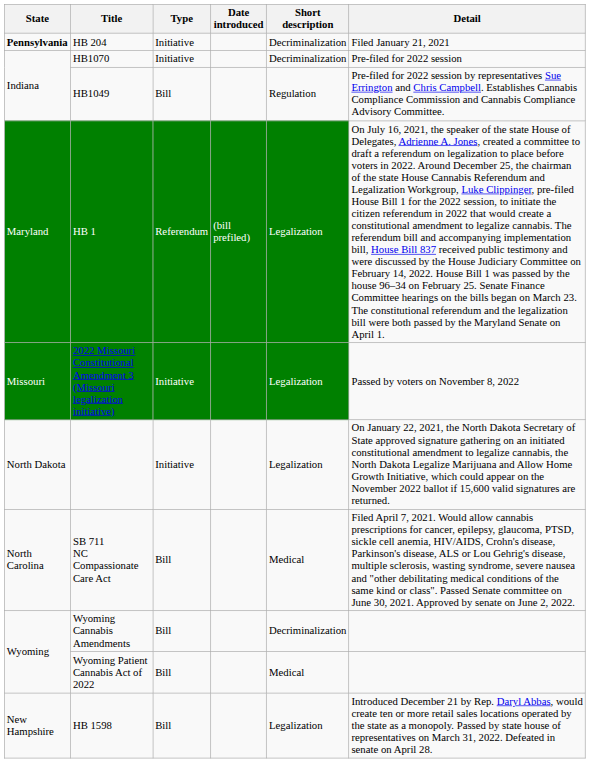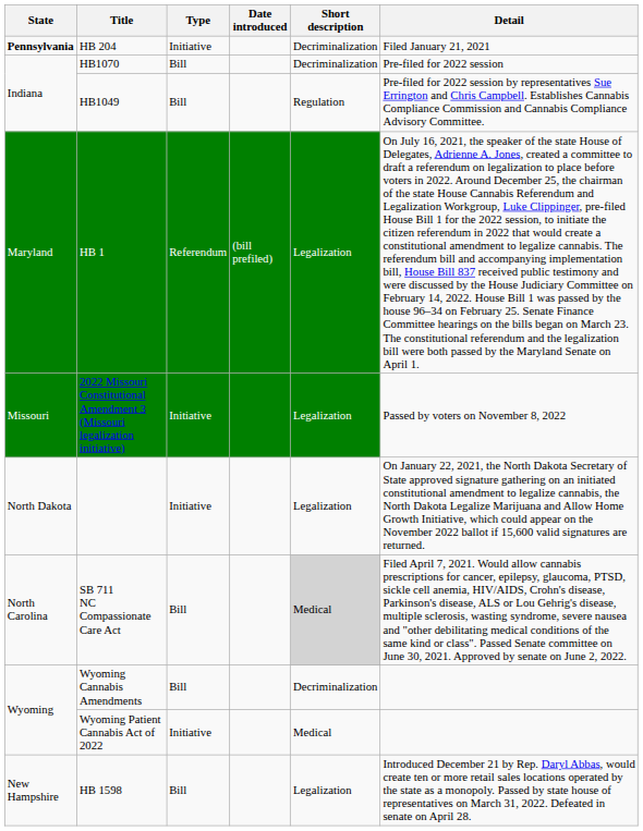 <table class="wikitable sortable">
 <tr>
 <th scope="col">State</th>
 <th scope="col">Title</th>
 <th scope="col">Type</th>
 <th scope="col">Date introduced</th>
 <th scope="col">Short description</th>
 <th scope="col" class="unsortable">Detail</th>
 </tr>
 <tr>
 <td><strong>Pennsylvania</strong></td>
 <td>HB 204</td>
 <td>Initiative</td>
 <td></td>
 <td>Decriminalization</td>
 <td>Filed January 21, 2021</td>
 </tr>
 <tr>
 <td rowspan="2">Indiana</td>
 <td>HB1070</td>
-<td>Initiative</td>
+<td>Bill</td>
 <td></td>
 <td>Decriminalization</td>
 <td>Pre-filed for 2022 session</td>
 </tr>
 <tr>
 <td>HB1049</td>
 <td>Bill</td>
 <td></td>
 <td>Regulation</td>
 <td>Pre-filed for 2022 session by representatives <a href='#'>Sue Errington</a> and <a href='#'>Chris Campbell</a>. Establishes Cannabis Compliance Commission and Cannabis Compliance Advisory Committee.</td>
 </tr>
 <tr>
 <td style="background: green; color: white;">Maryland</td>
 <td style="background: green; color: white;">HB 1</td>
 <td style="background: green; color: white;">Referendum</td>
 <td style="background: green; color: white;"> (bill prefiled)</td>
 <td style="background: green; color: white;">Legalization</td>
 <td>On July 16, 2021, the speaker of the state House of Delegates, <a href='#'>Adrienne A. Jones</a>, created a committee to draft a referendum on legalization to place before voters in 2022. Around December 25, the chairman of the state House Cannabis Referendum and Legalization Workgroup, <a href='#'>Luke Clippinger</a>, pre-filed House Bill 1 for the 2022 session, to initiate the citizen referendum in 2022 that would create a constitutional amendment to legalize cannabis. The referendum bill and accompanying implementation bill, <a href='#'>House Bill 837</a> received public testimony and were discussed by the House Judiciary Committee on February 14, 2022. House Bill 1 was passed by the house 96–34 on February 25. Senate Finance Committee hearings on the bills began on March 23. The constitutional referendum and the legalization bill were both passed by the Maryland Senate on April 1.</td>
 </tr>
 <tr>
 <td style="background: green; color: white;">Missouri</td>
 <td style="background: green; color: white;"><a href='#'>2022 Missouri Constitutional Amendment 3 (Missouri legalization initiative)</a></td>
 <td style="background: green; color: white">Initiative</td>
 <td style="background: green; color: white"></td>
 <td style="background: green; color: white">Legalization</td>
 <td>Passed by voters on November 8, 2022</td>
 </tr>
 <tr>
 <td>North Dakota</td>
 <td></td>
 <td>Initiative</td>
 <td></td>
 <td>Legalization</td>
 <td>On January 22, 2021, the North Dakota Secretary of State approved signature gathering on an initiated constitutional amendment to legalize cannabis, the North Dakota Legalize Marijuana and Allow Home Growth Initiative, which could appear on the November 2022 ballot if 15,600 valid signatures are returned.</td>
 </tr>
 <tr>
 <td>North Carolina</td>
 <td>SB 711<br>NC Compassionate Care Act</td>
 <td>Bill</td>
 <td></td>
-<td>Medical</td>
+<td style="background: lightgrey;">Medical</td>
 <td>Filed April 7, 2021. Would allow cannabis prescriptions for cancer, epilepsy, glaucoma, PTSD, sickle cell anemia, HIV/AIDS, Crohn's disease, Parkinson's disease, ALS or Lou Gehrig's disease, multiple sclerosis, wasting syndrome, severe nausea and "other debilitating medical conditions of the same kind or class". Passed Senate committee on June 30, 2021. Approved by senate on June 2, 2022.</td>
 </tr>
 <tr>
 <td rowspan="2">Wyoming</td>
 <td>Wyoming Cannabis Amendments</td>
 <td>Bill</td>
 <td></td>
 <td>Decriminalization</td>
 <td></td>
 </tr>
 <tr>
 <td>Wyoming Patient Cannabis Act of 2022</td>
-<td>Bill</td>
+<td>Initiative</td>
 <td></td>
 <td>Medical</td>
 <td></td>
 </tr>
 <tr>
 <td>New Hampshire</td>
 <td>HB 1598</td>
 <td>Bill</td>
 <td></td>
 <td>Legalization</td>
 <td>Introduced December 21 by Rep. <a href='#'>Daryl Abbas</a>, would create ten or more retail sales locations operated by the state as a monopoly. Passed by state house of representatives on March 31, 2022. Defeated in senate on April 28.</td>
 </tr>
 </table>
